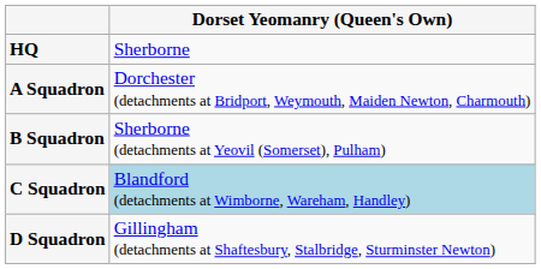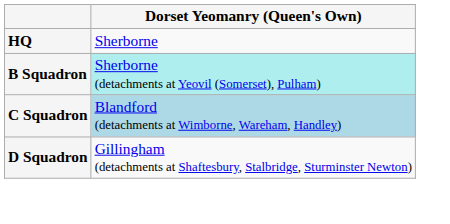 <table class="wikitable">
 <tr>
 <th style="background:WhiteSmoke;"></th>
 <th style="background:WhiteSmoke;">Dorset Yeomanry (Queen's Own)</th>
 </tr>
 <tr>
 <td style="background:WhiteSmoke;"><strong>HQ</strong></td>
 <td><a href='#'>Sherborne</a></td>
 </tr>
 <tr>
-<td style="background:WhiteSmoke;"><strong>A Squadron</strong></td>
-<td><a href='#'>Dorchester</a><br><small>(detachments at <a href='#'>Bridport</a>, <a href='#'>Weymouth</a>, <a href='#'>Maiden Newton</a>, <a href='#'>Charmouth</a>)</small></td>
-</tr>
-<tr>
 <td style="background:WhiteSmoke;"><strong>B Squadron</strong></td>
-<td><a href='#'>Sherborne</a><br><small>(detachments at <a href='#'>Yeovil</a> (<a href='#'>Somerset</a>), <a href='#'>Pulham</a>)</small></td>
+<td style="background: paleturquoise;"><a href='#'>Sherborne</a><br><small>(detachments at <a href='#'>Yeovil</a> (<a href='#'>Somerset</a>), <a href='#'>Pulham</a>)</small></td>
 </tr>
 <tr>
 <td style="background:WhiteSmoke;"><strong>C Squadron</strong></td>
 <td style="background: lightblue;"><a href='#'>Blandford</a><br><small>(detachments at <a href='#'>Wimborne</a>, <a href='#'>Wareham</a>, <a href='#'>Handley</a>)</small></td>
 </tr>
 <tr>
 <td style="background:WhiteSmoke;"><strong>D Squadron</strong></td>
 <td><a href='#'>Gillingham</a><br><small>(detachments at <a href='#'>Shaftesbury</a>, <a href='#'>Stalbridge</a>, <a href='#'>Sturminster Newton</a>)</small></td>
 </tr>
 </table>
